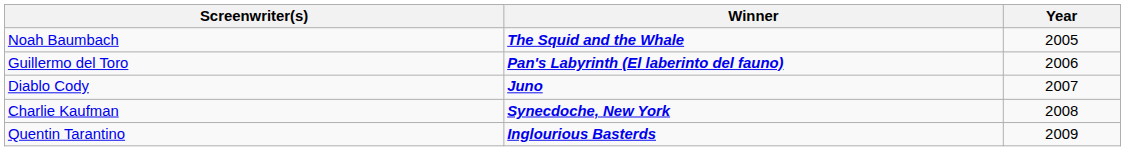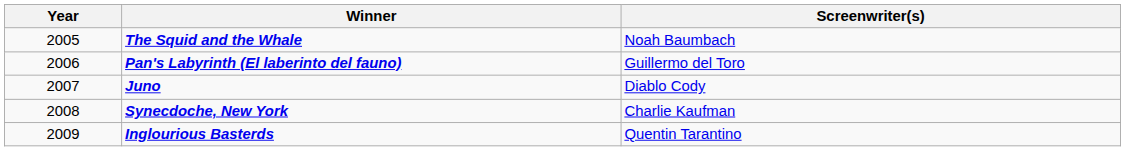 <table class="wikitable" width="95%" cellpadding="5">
 <tr>
+<th width="100"><strong>Year</strong></th>
+<th width="450"><strong>Winner</strong></th>
 <th width="450"><strong>Screenwriter(s)</strong></th>
-<th width="450"><strong>Winner</strong></th>
-<th width="100"><strong>Year</strong></th>
 </tr>
 <tr>
+<td style="text-align:center;">2005</td>
+<td><strong><em><a href='#'>The Squid and the Whale</a></em></strong></td>
 <td><a href='#'>Noah Baumbach</a></td>
-<td><strong><em><a href='#'>The Squid and the Whale</a></em></strong></td>
-<td style="text-align:center;">2005</td>
 </tr>
 <tr>
+<td style="text-align:center;">2006</td>
+<td><strong><em><a href='#'>Pan's Labyrinth (El laberinto del fauno)</a></em></strong></td>
 <td><a href='#'>Guillermo del Toro</a></td>
-<td><strong><em><a href='#'>Pan's Labyrinth (El laberinto del fauno)</a></em></strong></td>
-<td style="text-align:center;">2006</td>
 </tr>
 <tr>
+<td style="text-align:center;">2007</td>
+<td><strong><em><a href='#'>Juno</a></em></strong></td>
 <td><a href='#'>Diablo Cody</a></td>
-<td><strong><em><a href='#'>Juno</a></em></strong></td>
-<td style="text-align:center;">2007</td>
 </tr>
 <tr>
+<td style="text-align:center;">2008</td>
+<td><strong><em><a href='#'>Synecdoche, New York</a></em></strong></td>
 <td><a href='#'>Charlie Kaufman</a></td>
-<td><strong><em><a href='#'>Synecdoche, New York</a></em></strong></td>
-<td style="text-align:center;">2008</td>
 </tr>
 <tr>
+<td style="text-align:center;">2009</td>
+<td><strong><em><a href='#'>Inglourious Basterds</a></em></strong></td>
 <td><a href='#'>Quentin Tarantino</a></td>
-<td><strong><em><a href='#'>Inglourious Basterds</a></em></strong></td>
-<td style="text-align:center;">2009</td>
 </tr>
 </table>
